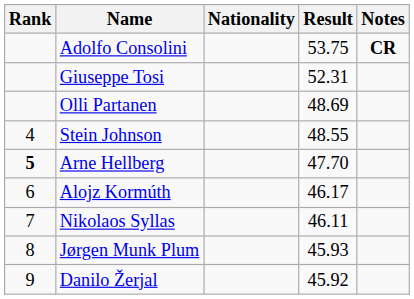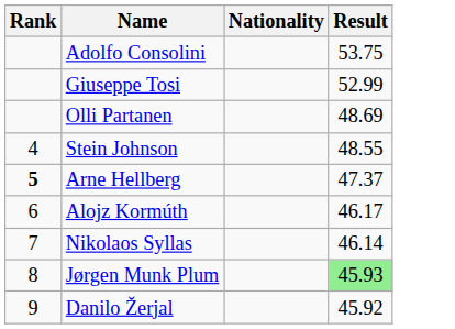 <table class="wikitable sortable" style="text-align:center">
 <tr>
 <th>Rank</th>
 <th>Name</th>
 <th>Nationality</th>
 <th>Result</th>
-<th>Notes</th>
 </tr>
 <tr>
 <td></td>
 <td align=left><a href='#'>Adolfo Consolini</a></td>
 <td align=left></td>
 <td>53.75</td>
-<td><strong>CR</strong></td>
 </tr>
 <tr>
 <td></td>
 <td align=left><a href='#'>Giuseppe Tosi</a></td>
 <td align=left></td>
-<td>52.31</td>
-<td></td>
+<td>52.99</td>
 </tr>
 <tr>
 <td></td>
 <td align=left><a href='#'>Olli Partanen</a></td>
 <td align=left></td>
 <td>48.69</td>
-<td></td>
 </tr>
 <tr>
 <td>4</td>
 <td align=left><a href='#'>Stein Johnson</a></td>
 <td align=left></td>
 <td>48.55</td>
-<td></td>
 </tr>
 <tr>
 <td><strong>5</strong></td>
 <td align=left><a href='#'>Arne Hellberg</a></td>
 <td align=left></td>
-<td>47.70</td>
-<td></td>
+<td>47.37</td>
 </tr>
 <tr>
 <td>6</td>
 <td align=left><a href='#'>Alojz Kormúth</a></td>
 <td align=left></td>
 <td>46.17</td>
-<td></td>
 </tr>
 <tr>
 <td>7</td>
 <td align=left><a href='#'>Nikolaos Syllas</a></td>
 <td align=left></td>
-<td>46.11</td>
-<td></td>
+<td>46.14</td>
 </tr>
 <tr>
 <td>8</td>
 <td align=left><a href='#'>Jørgen Munk Plum</a></td>
 <td align=left></td>
-<td>45.93</td>
-<td></td>
+<td style="background: lightgreen;">45.93</td>
 </tr>
 <tr>
 <td>9</td>
 <td align=left><a href='#'>Danilo Žerjal</a></td>
 <td align=left></td>
 <td>45.92</td>
-<td></td>
 </tr>
 </table>
